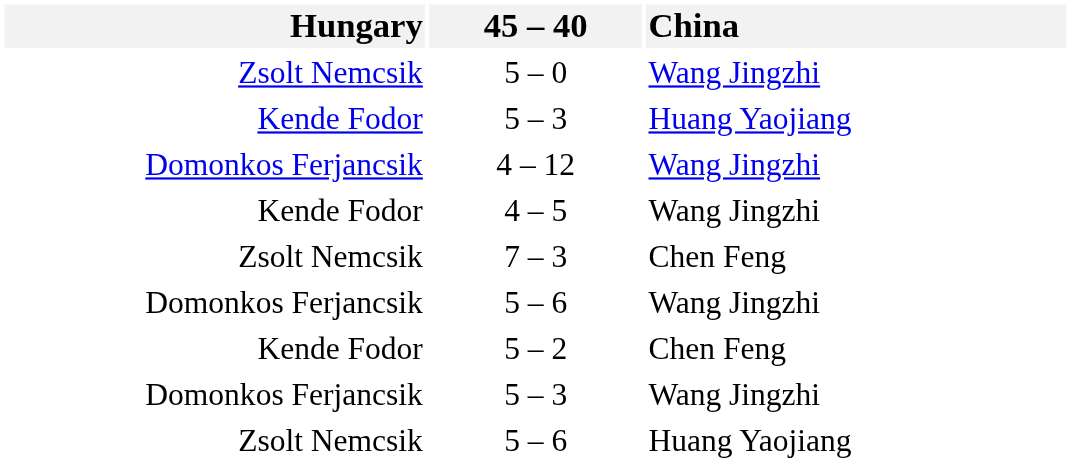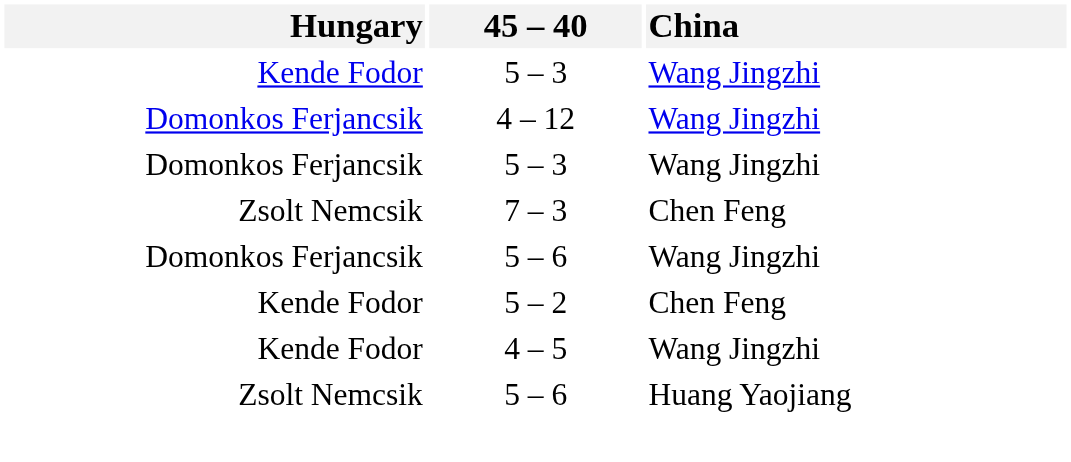 <table style="font-size:90%">
 <tr style="font-size:110%; background:#f2f2f2">
 <td style="width:12em" align=right><strong>Hungary</strong> </td>
 <td style="width:6em" align=center><strong>45 – 40</strong></td>
 <td style="width:12em"> <strong>China</strong></td>
 </tr>
 <tr>
-<td align=right><a href='#'>Zsolt Nemcsik</a></td>
-<td align=center>5 – 0</td>
-<td><a href='#'>Wang Jingzhi</a></td>
-</tr>
-<tr>
 <td align=right><a href='#'>Kende Fodor</a></td>
 <td align=center>5 – 3</td>
-<td><a href='#'>Huang Yaojiang</a></td>
+<td><a href='#'>Wang Jingzhi</a></td>
 </tr>
 <tr>
 <td align=right><a href='#'>Domonkos Ferjancsik</a></td>
 <td align=center>4 – 12</td>
 <td><a href='#'>Wang Jingzhi</a></td>
 </tr>
 <tr>
-<td align=right>Kende Fodor</td>
-<td align=center>4 – 5</td>
+<td align=right>Domonkos Ferjancsik</td>
+<td align=center>5 – 3</td>
 <td>Wang Jingzhi</td>
 </tr>
 <tr>
 <td align=right>Zsolt Nemcsik</td>
 <td align=center>7 – 3</td>
 <td>Chen Feng</td>
 </tr>
 <tr>
 <td align=right>Domonkos Ferjancsik</td>
 <td align=center>5 – 6</td>
 <td>Wang Jingzhi</td>
 </tr>
 <tr>
 <td align=right>Kende Fodor</td>
 <td align=center>5 – 2</td>
 <td>Chen Feng</td>
 </tr>
 <tr>
-<td align=right>Domonkos Ferjancsik</td>
-<td align=center>5 – 3</td>
+<td align=right>Kende Fodor</td>
+<td align=center>4 – 5</td>
 <td>Wang Jingzhi</td>
 </tr>
 <tr>
 <td align=right>Zsolt Nemcsik</td>
 <td align=center>5 – 6</td>
 <td>Huang Yaojiang</td>
 </tr>
 </table>
